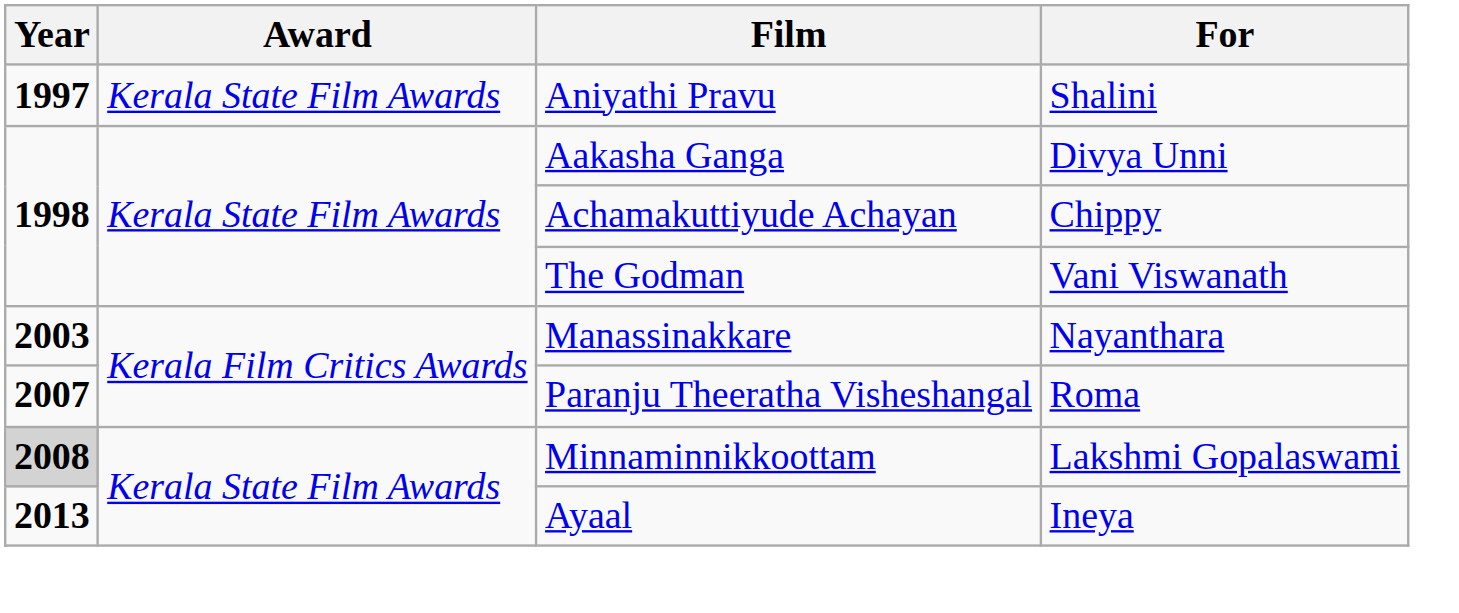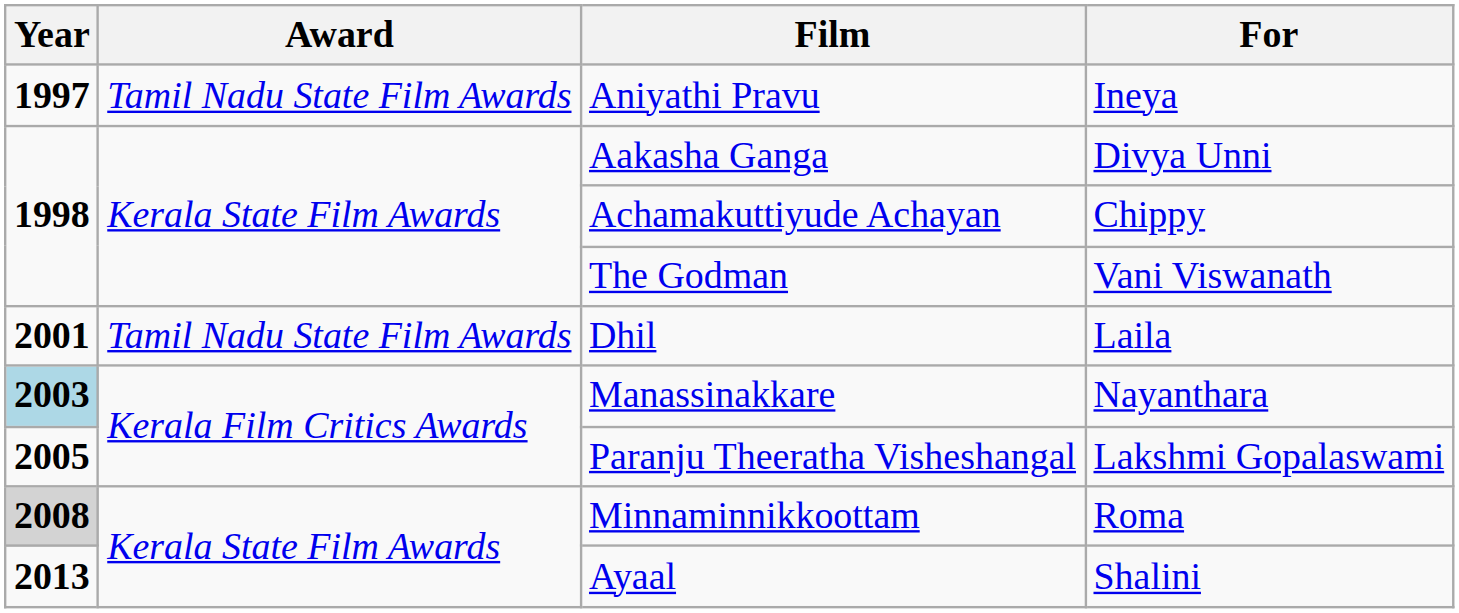 <table class="wikitable sortable">
 <tr>
 <th>Year</th>
 <th>Award</th>
 <th>Film</th>
 <th>For</th>
 </tr>
 <tr>
 <td><strong>1997</strong></td>
-<td><em><a href='#'>Kerala State Film Awards</a></em></td>
+<td><em><a href='#'>Tamil Nadu State Film Awards</a></em></td>
 <td><a href='#'>Aniyathi Pravu</a></td>
-<td><a href='#'>Shalini</a></td>
+<td><a href='#'>Ineya</a></td>
 </tr>
 <tr>
 <td rowspan="3"><strong>1998</strong></td>
 <td rowspan="3"><em><a href='#'>Kerala State Film Awards</a></em></td>
 <td><a href='#'>Aakasha Ganga</a></td>
 <td><a href='#'>Divya Unni</a></td>
 </tr>
 <tr>
 <td><a href='#'>Achamakuttiyude Achayan</a></td>
 <td><a href='#'>Chippy</a></td>
 </tr>
 <tr>
 <td><a href='#'>The Godman</a></td>
 <td><a href='#'>Vani Viswanath</a></td>
 </tr>
 <tr>
-<td><strong>2003</strong></td>
+<td><strong>2001</strong></td>
+<td><em><a href='#'>Tamil Nadu State Film Awards</a></em></td>
+<td><a href='#'>Dhil</a></td>
+<td><a href='#'>Laila</a></td>
+</tr>
+<tr>
+<td style="background: lightblue;"><strong>2003</strong></td>
 <td rowspan="2"><em><a href='#'>Kerala Film Critics Awards</a></em></td>
 <td><a href='#'>Manassinakkare</a></td>
 <td><a href='#'>Nayanthara</a></td>
 </tr>
 <tr>
-<td><strong>2007</strong></td>
+<td><strong>2005</strong></td>
 <td><a href='#'>Paranju Theeratha Visheshangal</a></td>
-<td><a href='#'>Roma</a></td>
+<td><a href='#'>Lakshmi Gopalaswami</a></td>
 </tr>
 <tr>
 <td style="background: lightgrey;"><strong>2008</strong></td>
 <td rowspan="2"><em><a href='#'>Kerala State Film Awards</a></em></td>
 <td><a href='#'>Minnaminnikkoottam</a></td>
-<td><a href='#'>Lakshmi Gopalaswami</a></td>
+<td><a href='#'>Roma</a></td>
 </tr>
 <tr>
 <td><strong>2013</strong></td>
 <td><a href='#'>Ayaal</a></td>
-<td><a href='#'>Ineya</a></td>
+<td><a href='#'>Shalini</a></td>
 </tr>
 </table>
